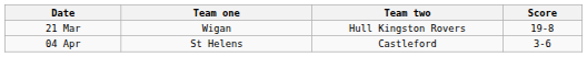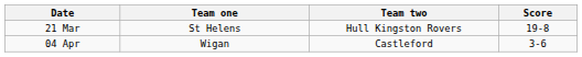 <table class="wikitable" style="text-align: center">
 <tr>
 <th width=150>Date</th>
 <th width=250>Team one</th>
 <th width=250>Team two</th>
 <th width=100>Score</th>
 </tr>
 <tr>
 <td>21 Mar</td>
-<td>Wigan</td>
+<td>St Helens</td>
 <td>Hull Kingston Rovers</td>
 <td>19-8</td>
 </tr>
 <tr>
 <td>04 Apr</td>
-<td>St Helens</td>
+<td>Wigan</td>
 <td>Castleford</td>
 <td>3-6</td>
 </tr>
 </table>
